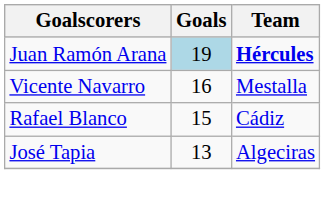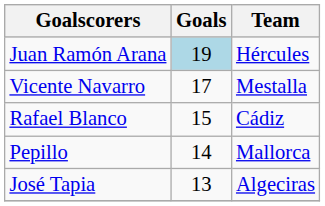 <table class="wikitable sortable" class="wikitable">
 <tr style="background:#ccc; text-align:center;">
 <th>Goalscorers</th>
 <th>Goals</th>
 <th>Team</th>
 </tr>
 <tr>
 <td> <a href='#'>Juan Ramón Arana</a></td>
 <td style="background: lightblue; text-align:center;">19</td>
-<td><strong><a href='#'>Hércules</a></strong></td>
+<td><a href='#'>Hércules</a></td>
 </tr>
 <tr>
 <td> <a href='#'>Vicente Navarro</a></td>
-<td style="text-align:center;">16</td>
+<td style="text-align:center;">17</td>
 <td><a href='#'>Mestalla</a></td>
 </tr>
 <tr>
 <td> <a href='#'>Rafael Blanco</a></td>
 <td style="text-align:center;">15</td>
 <td><a href='#'>Cádiz</a></td>
+</tr>
+<tr>
+<td> <a href='#'>Pepillo</a></td>
+<td style="text-align:center;">14</td>
+<td><a href='#'>Mallorca</a></td>
 </tr>
 <tr>
 <td> <a href='#'>José Tapia</a></td>
 <td style="text-align:center;">13</td>
 <td><a href='#'>Algeciras</a></td>
 </tr>
 <tr>
 </tr>
 </table>
